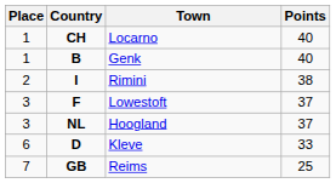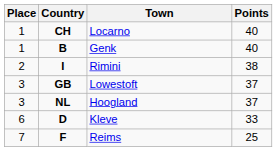 <table class="wikitable">
 <tr>
 <th width="25">Place</th>
 <th width="25">Country</th>
 <th width="200">Town</th>
 <th width="25">Points</th>
 </tr>
 <tr>
 <td align="center">1</td>
 <td align="center"><strong>CH</strong></td>
 <td align="left"><a href='#'>Locarno</a></td>
 <td align="center">40</td>
 </tr>
 <tr>
 <td align="center">1</td>
 <td align="center"><strong>B</strong></td>
 <td align="left"><a href='#'>Genk</a></td>
 <td align="center">40</td>
 </tr>
 <tr>
 <td align="center">2</td>
 <td align="center"><strong>I</strong></td>
 <td align="left"><a href='#'>Rimini</a></td>
 <td align="center">38</td>
 </tr>
 <tr>
 <td align="center">3</td>
-<td align="center"><strong>F</strong></td>
+<td align="center"><strong>GB</strong></td>
 <td align="left"><a href='#'>Lowestoft</a></td>
 <td align="center">37</td>
 </tr>
 <tr>
 <td align="center">3</td>
 <td align="center"><strong>NL</strong></td>
 <td align="left"><a href='#'>Hoogland</a></td>
 <td align="center">37</td>
 </tr>
 <tr>
 <td align="center">6</td>
 <td align="center"><strong>D</strong></td>
 <td align="left"><a href='#'>Kleve</a></td>
 <td align="center">33</td>
 </tr>
 <tr>
 <td align="center">7</td>
-<td align="center"><strong>GB</strong></td>
+<td align="center"><strong>F</strong></td>
 <td align="left"><a href='#'>Reims</a></td>
 <td align="center">25</td>
 </tr>
 </table>
